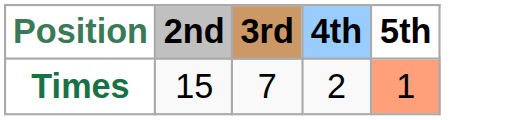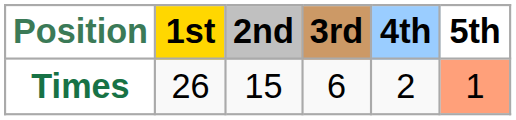 <table class="wikitable" style="text-align: center">
 <tr>
 <th style="color:#3B7A57; background:#FFFFFF;" width="50">Position</th>
+<th style="background:#FFD700;" width="25">1st</th>
 <th style="background:#C0C0C0;" width="25">2nd</th>
 <th style="background:#cc9966;" width="25">3rd</th>
 <th style="background:#9acdff;" width="25">4th</th>
 <th style="background:#FFFFFF;" width="25">5th</th>
 </tr>
 <tr>
 <th style="color:#177245; background:#FFFFFF;">Times</th>
+<td>26</td>
 <td>15</td>
-<td>7</td>
+<td>6</td>
 <td>2</td>
 <td style="background: lightsalmon;">1</td>
 </tr>
 </table>
